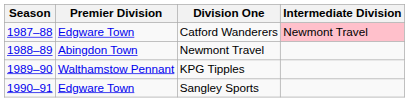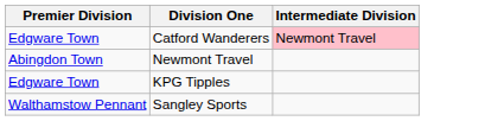 <table class="wikitable" style="text-align: left">
 <tr>
-<th>Season</th>
 <th>Premier Division</th>
 <th>Division One</th>
 <th>Intermediate Division</th>
 </tr>
 <tr>
-<td><a href='#'>1987–88</a></td>
 <td><a href='#'>Edgware Town</a></td>
 <td>Catford Wanderers</td>
 <td style="background: pink;">Newmont Travel</td>
 </tr>
 <tr>
-<td><a href='#'>1988–89</a></td>
 <td><a href='#'>Abingdon Town</a></td>
 <td>Newmont Travel</td>
 <td></td>
 </tr>
 <tr>
-<td><a href='#'>1989–90</a></td>
-<td><a href='#'>Walthamstow Pennant</a></td>
+<td><a href='#'>Edgware Town</a></td>
 <td>KPG Tipples</td>
 <td></td>
 </tr>
 <tr>
-<td><a href='#'>1990–91</a></td>
-<td><a href='#'>Edgware Town</a></td>
+<td><a href='#'>Walthamstow Pennant</a></td>
 <td>Sangley Sports</td>
 <td></td>
 </tr>
 </table>
